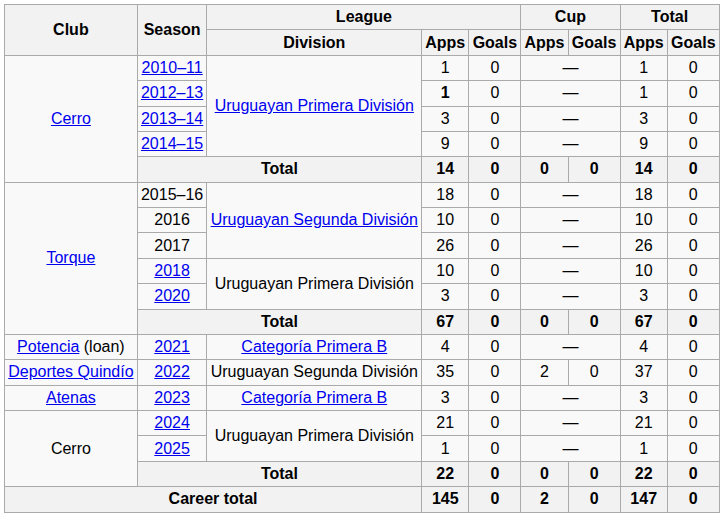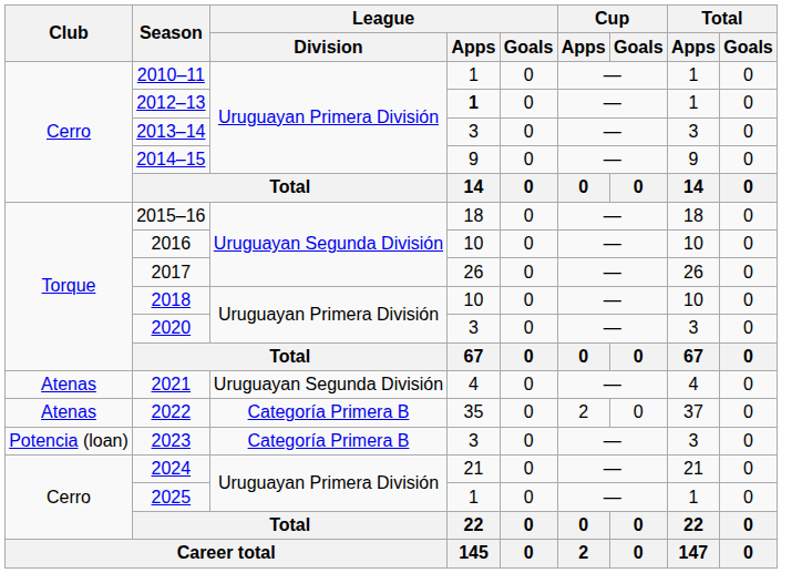 <table class="wikitable", style="text-align:center">
 <tr>
 <th rowspan="2">Club</th>
 <th rowspan="2">Season</th>
 <th colspan="3">League</th>
 <th colspan="2">Cup</th>
 <th colspan="2">Total</th>
 </tr>
 <tr>
 <th>Division</th>
 <th>Apps</th>
 <th>Goals</th>
 <th>Apps</th>
 <th>Goals</th>
 <th>Apps</th>
 <th>Goals</th>
 </tr>
 <tr>
 <td rowspan="5"><a href='#'>Cerro</a></td>
 <td><a href='#'>2010–11</a></td>
 <td rowspan="4"><a href='#'>Uruguayan Primera División</a></td>
 <td>1</td>
 <td>0</td>
 <td colspan="2">—</td>
 <td>1</td>
 <td>0</td>
 </tr>
 <tr>
 <td><a href='#'>2012–13</a></td>
 <td><strong>1</strong></td>
 <td>0</td>
 <td colspan="2">—</td>
 <td>1</td>
 <td>0</td>
 </tr>
 <tr>
 <td><a href='#'>2013–14</a></td>
 <td>3</td>
 <td>0</td>
 <td colspan="2">—</td>
 <td>3</td>
 <td>0</td>
 </tr>
 <tr>
 <td><a href='#'>2014–15</a></td>
 <td>9</td>
 <td>0</td>
 <td colspan="2">—</td>
 <td>9</td>
 <td>0</td>
 </tr>
 <tr>
 <th colspan="2">Total</th>
 <th>14</th>
 <th>0</th>
 <th>0</th>
 <th>0</th>
 <th>14</th>
 <th>0</th>
 </tr>
 <tr>
 <td rowspan="6"><a href='#'>Torque</a></td>
 <td>2015–16</td>
 <td rowspan="3"><a href='#'>Uruguayan Segunda División</a></td>
 <td>18</td>
 <td>0</td>
 <td colspan="2">—</td>
 <td>18</td>
 <td>0</td>
 </tr>
 <tr>
 <td>2016</td>
 <td>10</td>
 <td>0</td>
 <td colspan="2">—</td>
 <td>10</td>
 <td>0</td>
 </tr>
 <tr>
 <td>2017</td>
 <td>26</td>
 <td>0</td>
 <td colspan="2">—</td>
 <td>26</td>
 <td>0</td>
 </tr>
 <tr>
 <td><a href='#'>2018</a></td>
 <td rowspan="2">Uruguayan Primera División</td>
 <td>10</td>
 <td>0</td>
 <td colspan="2">—</td>
 <td>10</td>
 <td>0</td>
 </tr>
 <tr>
 <td><a href='#'>2020</a></td>
 <td>3</td>
 <td>0</td>
 <td colspan="2">—</td>
 <td>3</td>
 <td>0</td>
 </tr>
 <tr>
 <th colspan="2">Total</th>
 <th>67</th>
 <th>0</th>
 <th>0</th>
 <th>0</th>
 <th>67</th>
 <th>0</th>
 </tr>
 <tr>
-<td><a href='#'>Potencia</a> (loan)</td>
+<td><a href='#'>Atenas</a></td>
 <td><a href='#'>2021</a></td>
-<td><a href='#'>Categoría Primera B</a></td>
+<td>Uruguayan Segunda División</td>
 <td>4</td>
 <td>0</td>
 <td colspan="2">—</td>
 <td>4</td>
 <td>0</td>
 </tr>
 <tr>
-<td><a href='#'>Deportes Quindío</a></td>
+<td><a href='#'>Atenas</a></td>
 <td><a href='#'>2022</a></td>
-<td>Uruguayan Segunda División</td>
+<td><a href='#'>Categoría Primera B</a></td>
 <td>35</td>
 <td>0</td>
 <td>2</td>
 <td>0</td>
 <td>37</td>
 <td>0</td>
 </tr>
 <tr>
-<td><a href='#'>Atenas</a></td>
+<td><a href='#'>Potencia</a> (loan)</td>
 <td><a href='#'>2023</a></td>
 <td><a href='#'>Categoría Primera B</a></td>
 <td>3</td>
 <td>0</td>
 <td colspan="2">—</td>
 <td>3</td>
 <td>0</td>
 </tr>
 <tr>
 <td rowspan="3">Cerro</td>
 <td><a href='#'>2024</a></td>
 <td rowspan="2">Uruguayan Primera División</td>
 <td>21</td>
 <td>0</td>
 <td colspan="2">—</td>
 <td>21</td>
 <td>0</td>
 </tr>
 <tr>
 <td><a href='#'>2025</a></td>
 <td>1</td>
 <td>0</td>
 <td colspan="2">—</td>
 <td>1</td>
 <td>0</td>
 </tr>
 <tr>
 <th colspan="2">Total</th>
 <th>22</th>
 <th>0</th>
 <th>0</th>
 <th>0</th>
 <th>22</th>
 <th>0</th>
 </tr>
 <tr>
 <th colspan="3">Career total</th>
 <th>145</th>
 <th>0</th>
 <th>2</th>
 <th>0</th>
 <th>147</th>
 <th>0</th>
 </tr>
 </table>
